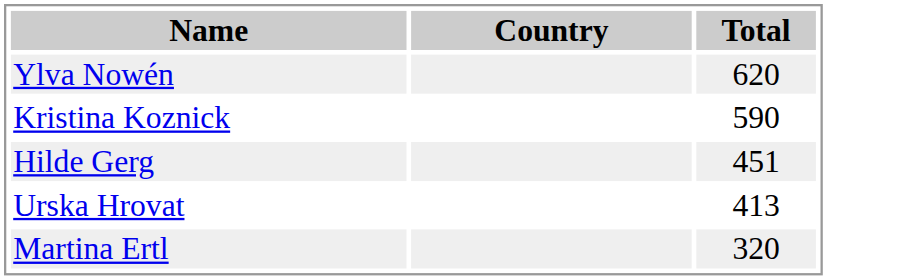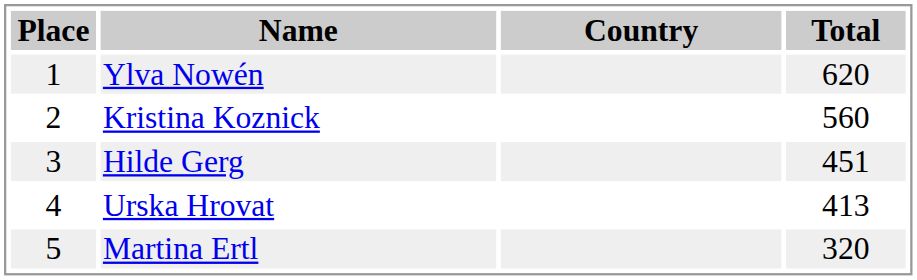 <table border="0" style="border: 1px solid #999; background-color:#FFFFFF; text-align:center; font-size:86%; line-height:15px;">
 <tr align="center" bgcolor="#CCCCCC">
+<th width=35>Place</th>
 <th width=170>Name</th>
 <th width=120>Country</th>
 <th width=50>Total</th>
 </tr>
 <tr bgcolor="#EFEFEF">
+<td>1</td>
 <td align="left"><a href='#'>Ylva Nowén</a></td>
 <td align="left"></td>
 <td>620</td>
 </tr>
 <tr>
+<td>2</td>
 <td align="left"><a href='#'>Kristina Koznick</a></td>
 <td align="left"></td>
-<td>590</td>
+<td>560</td>
 </tr>
 <tr bgcolor="#EFEFEF">
+<td>3</td>
 <td align="left"><a href='#'>Hilde Gerg</a></td>
 <td align="left"></td>
 <td>451</td>
 </tr>
 <tr>
+<td>4</td>
 <td align="left"><a href='#'>Urska Hrovat</a></td>
 <td align="left"></td>
 <td>413</td>
 </tr>
 <tr bgcolor="#EFEFEF">
+<td>5</td>
 <td align="left"><a href='#'>Martina Ertl</a></td>
 <td align="left"></td>
 <td>320</td>
 </tr>
 </table>
